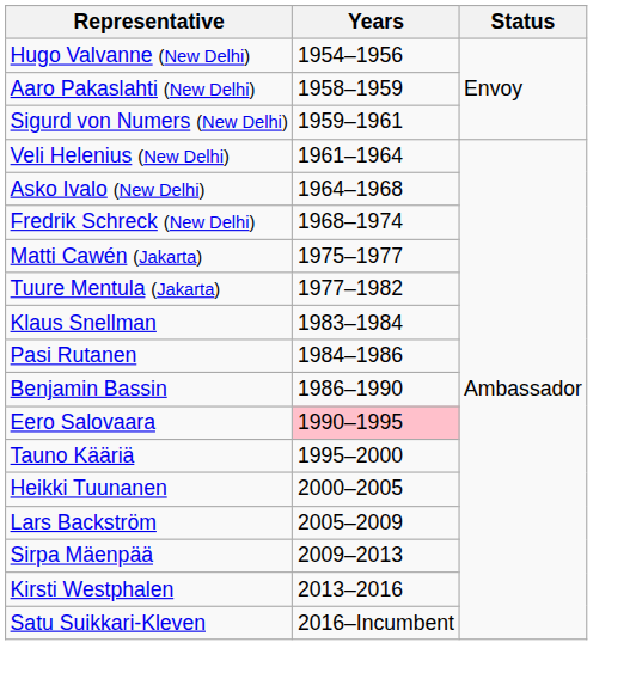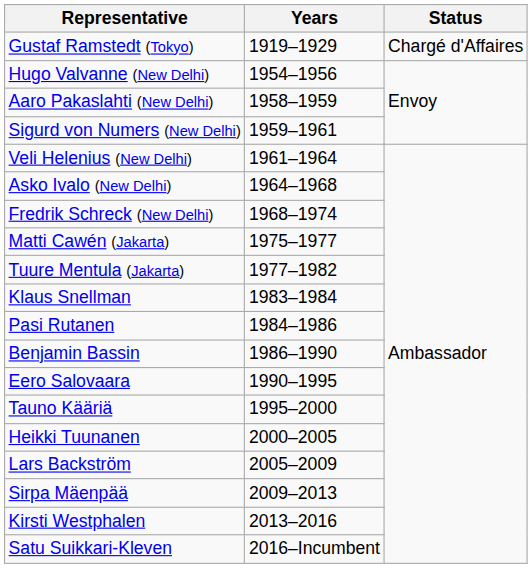 <table class="wikitable sortable">
 <tr>
 <th>Representative</th>
 <th>Years</th>
 <th>Status</th>
+</tr>
+<tr>
+<td><a href='#'>Gustaf Ramstedt</a> <small>(<a href='#'>Tokyo</a>)</small></td>
+<td>1919–1929</td>
+<td>Chargé d'Affaires</td>
 </tr>
 <tr>
 <td><a href='#'>Hugo Valvanne</a> <small>(<a href='#'>New Delhi</a>)</small></td>
 <td>1954–1956</td>
 <td rowspan="4">Envoy</td>
 </tr>
 <tr>
 <td><a href='#'>Aaro Pakaslahti</a> <small>(<a href='#'>New Delhi</a>)</small></td>
 <td>1958–1959</td>
 </tr>
 <tr>
 <td><a href='#'>Sigurd von Numers</a> <small>(<a href='#'>New Delhi</a>)</small></td>
 <td>1959–1961</td>
 </tr>
 <tr>
 <td rowspan=2><a href='#'>Veli Helenius</a> <small>(<a href='#'>New Delhi</a>)</small></td>
 <td rowspan=2>1961–1964</td>
 </tr>
 <tr>
 <td rowspan="15">Ambassador</td>
 </tr>
 <tr>
 <td><a href='#'>Asko Ivalo</a> <small>(<a href='#'>New Delhi</a>)</small></td>
 <td>1964–1968</td>
 </tr>
 <tr>
 <td><a href='#'>Fredrik Schreck</a> <small>(<a href='#'>New Delhi</a>)</small></td>
 <td>1968–1974</td>
 </tr>
 <tr>
 <td><a href='#'>Matti Cawén</a> <small>(<a href='#'>Jakarta</a>)</small></td>
 <td>1975–1977</td>
 </tr>
 <tr>
 <td><a href='#'>Tuure Mentula</a> <small>(<a href='#'>Jakarta</a>)</small></td>
 <td>1977–1982</td>
 </tr>
 <tr>
 <td><a href='#'>Klaus Snellman</a></td>
 <td>1983–1984</td>
 </tr>
 <tr>
 <td><a href='#'>Pasi Rutanen</a></td>
 <td>1984–1986</td>
 </tr>
 <tr>
 <td><a href='#'>Benjamin Bassin</a></td>
 <td>1986–1990</td>
 </tr>
 <tr>
 <td><a href='#'>Eero Salovaara</a></td>
-<td style="background: pink;">1990–1995</td>
+<td>1990–1995</td>
 </tr>
 <tr>
 <td><a href='#'>Tauno Kääriä</a></td>
 <td>1995–2000</td>
 </tr>
 <tr>
 <td><a href='#'>Heikki Tuunanen</a></td>
 <td>2000–2005</td>
 </tr>
 <tr>
 <td><a href='#'>Lars Backström</a></td>
 <td>2005–2009</td>
 </tr>
 <tr>
 <td><a href='#'>Sirpa Mäenpää</a></td>
 <td>2009–2013</td>
 </tr>
 <tr>
 <td><a href='#'>Kirsti Westphalen</a></td>
 <td>2013–2016</td>
 </tr>
 <tr>
 <td><a href='#'>Satu Suikkari-Kleven</a></td>
 <td>2016–Incumbent</td>
 </tr>
 </table>
